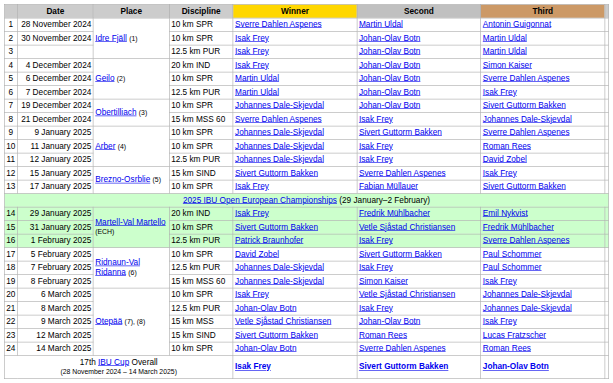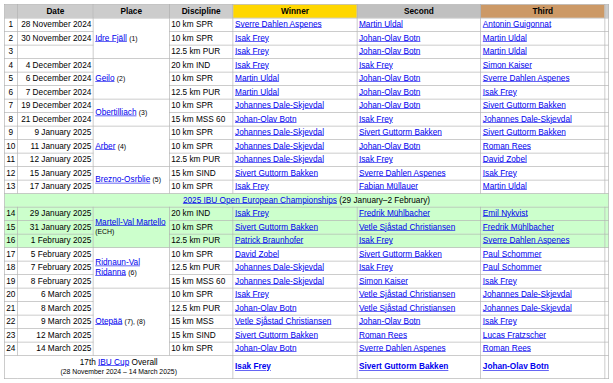 <table class="wikitable plainrowheaders" style="background:#fff; font-size:86%; line-height:16px; border:grey solid 1px; border-collapse:collapse;">
 <tr>
 <th scope="col" style="background:#ccc; width=20 px;"></th>
 <th scope="col" style="background:#ccc; width:120px;">Date</th>
 <th scope="col" style="background:#ccc; width:120px;">Place <br> </th>
 <th scope="col" style="background:#ccc; width:100px;">Discipline</th>
 <th scope="col" style="background:gold; width:200px;">Winner</th>
 <th scope="col" style="background:silver; width:200px;">Second</th>
 <th scope="col" style="background:#c96; width:200px;">Third</th>
 <th scope="col" style="background:#ccc; width=20 px;"></th>
 </tr>
 <tr>
 <td align="center">1</td>
 <td align="right">28 November 2024</td>
 <td rowspan=3> <a href='#'>Idre Fjäll</a> <small>(1)</small></td>
 <td>10 km SPR</td>
 <td> <a href='#'>Sverre Dahlen Aspenes</a></td>
 <td> <a href='#'>Martin Uldal</a></td>
 <td> <a href='#'>Antonin Guigonnat</a></td>
 <td></td>
 </tr>
 <tr>
 <td align="center">2</td>
 <td align="right">30 November 2024</td>
 <td>10 km SPR</td>
 <td> <a href='#'>Isak Frey</a></td>
 <td> <a href='#'>Johan-Olav Botn</a></td>
 <td> <a href='#'>Martin Uldal</a></td>
 <td></td>
 </tr>
 <tr>
 <td align="center">3</td>
 <td align="right"></td>
 <td>12.5 km PUR</td>
 <td> <a href='#'>Isak Frey</a></td>
 <td> <a href='#'>Johan-Olav Botn</a></td>
 <td> <a href='#'>Martin Uldal</a></td>
 <td></td>
 </tr>
 <tr>
 <td align="center">4</td>
 <td align="right">4 December 2024</td>
 <td rowspan=3> <a href='#'>Geilo</a> <small>(2)</small></td>
 <td>20 km IND</td>
 <td> <a href='#'>Isak Frey</a></td>
-<td> <a href='#'>Johan-Olav Botn</a></td>
+<td> <a href='#'>Isak Frey</a></td>
 <td> <a href='#'>Simon Kaiser</a></td>
 <td></td>
 </tr>
 <tr>
 <td align="center">5</td>
 <td align="right">6 December 2024</td>
 <td>10 km SPR</td>
 <td> <a href='#'>Martin Uldal</a></td>
 <td> <a href='#'>Johan-Olav Botn</a></td>
 <td> <a href='#'>Sverre Dahlen Aspenes</a></td>
 <td></td>
 </tr>
 <tr>
 <td align="center">6</td>
 <td align="right">7 December 2024</td>
 <td>12.5 km PUR</td>
 <td> <a href='#'>Martin Uldal</a></td>
 <td> <a href='#'>Johan-Olav Botn</a></td>
 <td> <a href='#'>Isak Frey</a></td>
 <td></td>
 </tr>
 <tr>
 <td align="center">7</td>
 <td align="right">19 December 2024</td>
 <td rowspan=2> <a href='#'>Obertilliach</a> <small>(3)</small></td>
 <td>10 km SPR</td>
 <td> <a href='#'>Johannes Dale-Skjevdal</a></td>
 <td> <a href='#'>Johan-Olav Botn</a></td>
 <td> <a href='#'>Sivert Guttorm Bakken</a></td>
 <td></td>
 </tr>
 <tr>
 <td align="center">8</td>
 <td align="right">21 December 2024</td>
 <td>15 km MSS 60</td>
-<td> <a href='#'>Sverre Dahlen Aspenes</a></td>
+<td> <a href='#'>Johan-Olav Botn</a></td>
 <td> <a href='#'>Isak Frey</a></td>
 <td> <a href='#'>Johannes Dale-Skjevdal</a></td>
 <td></td>
 </tr>
 <tr>
 <td align="center">9</td>
 <td align="right">9 January 2025</td>
 <td rowspan=3> <a href='#'>Arber</a> <small>(4)</small></td>
 <td>10 km SPR</td>
 <td> <a href='#'>Johannes Dale-Skjevdal</a></td>
 <td> <a href='#'>Sivert Guttorm Bakken</a></td>
-<td> <a href='#'>Sverre Dahlen Aspenes</a></td>
+<td> <a href='#'>Sivert Guttorm Bakken</a></td>
 <td></td>
 </tr>
 <tr>
 <td align="center">10</td>
 <td align="right">11 January 2025</td>
 <td>10 km SPR</td>
 <td> <a href='#'>Johannes Dale-Skjevdal</a></td>
-<td> <a href='#'>Isak Frey</a></td>
+<td> <a href='#'>Johan-Olav Botn</a></td>
 <td> <a href='#'>Roman Rees</a></td>
 <td></td>
 </tr>
 <tr>
 <td align="center">11</td>
 <td align="right">12 January 2025</td>
 <td>12.5 km PUR</td>
 <td> <a href='#'>Johannes Dale-Skjevdal</a></td>
 <td> <a href='#'>Isak Frey</a></td>
 <td> <a href='#'>David Zobel</a></td>
 <td></td>
 </tr>
 <tr>
 <td align="center">12</td>
 <td align="right">15 January 2025</td>
 <td rowspan=2> <a href='#'>Brezno-Osrblie</a> <small>(5)</small></td>
 <td>15 km SIND</td>
 <td> <a href='#'>Sivert Guttorm Bakken</a></td>
 <td> <a href='#'>Sverre Dahlen Aspenes</a></td>
 <td> <a href='#'>Isak Frey</a></td>
 <td></td>
 </tr>
 <tr>
 <td align="center">13</td>
 <td align="right">17 January 2025</td>
 <td>10 km SPR</td>
 <td> <a href='#'>Isak Frey</a></td>
 <td> <a href='#'>Fabian Müllauer</a></td>
-<td> <a href='#'>Sivert Guttorm Bakken</a></td>
+<td> <a href='#'>Martin Uldal</a></td>
 <td></td>
 </tr>
 <tr style="background:#CCFFCC">
 <td align=center colspan=8><a href='#'>2025 IBU Open European Championships</a> (29 January–2 February)</td>
 </tr>
 <tr style="background:#CCFFCC">
 <td align="center">14</td>
 <td align="right">29 January 2025</td>
 <td rowspan=3> <a href='#'>Martell-Val Martello</a> <small>(ECH)</small></td>
 <td>20 km IND</td>
 <td> <a href='#'>Isak Frey</a></td>
 <td> <a href='#'>Fredrik Mühlbacher</a></td>
 <td> <a href='#'>Emil Nykvist</a></td>
 <td></td>
 </tr>
 <tr style="background:#CCFFCC">
 <td align="center">15</td>
 <td align="right">31 January 2025</td>
 <td>10 km SPR</td>
 <td> <a href='#'>Sivert Guttorm Bakken</a></td>
 <td> <a href='#'>Vetle Sjåstad Christiansen</a></td>
 <td> <a href='#'>Fredrik Mühlbacher</a></td>
 <td></td>
 </tr>
 <tr style="background:#CCFFCC">
 <td align="center">16</td>
 <td align="right">1 February 2025</td>
 <td>12.5 km PUR</td>
 <td> <a href='#'>Patrick Braunhofer</a></td>
 <td> <a href='#'>Isak Frey</a></td>
 <td> <a href='#'>Sverre Dahlen Aspenes</a></td>
 <td></td>
 </tr>
 <tr>
 <td align="center">17</td>
 <td align="right">5 February 2025</td>
 <td rowspan=3> <a href='#'>Ridnaun-Val Ridanna</a> <small>(6)</small></td>
 <td>10 km SPR</td>
 <td> <a href='#'>David Zobel</a></td>
 <td> <a href='#'>Sivert Guttorm Bakken</a></td>
 <td> <a href='#'>Paul Schommer</a></td>
 <td></td>
 </tr>
 <tr>
 <td align="center">18</td>
 <td align="right">7 February 2025</td>
 <td>12.5 km PUR</td>
 <td> <a href='#'>Johannes Dale-Skjevdal</a></td>
 <td> <a href='#'>Isak Frey</a></td>
 <td> <a href='#'>Paul Schommer</a></td>
 <td></td>
 </tr>
 <tr>
 <td align="center">19</td>
 <td align="right">8 February 2025</td>
 <td>15 km MSS 60</td>
 <td> <a href='#'>Johannes Dale-Skjevdal</a></td>
 <td> <a href='#'>Simon Kaiser</a></td>
 <td> <a href='#'>Isak Frey</a></td>
 <td></td>
 </tr>
 <tr>
 <td align="center">20</td>
 <td align="right">6 March 2025</td>
 <td rowspan=5> <a href='#'>Otepää</a> <small>(7), (8)</small></td>
 <td>10 km SPR</td>
 <td> <a href='#'>Isak Frey</a></td>
 <td> <a href='#'>Vetle Sjåstad Christiansen</a></td>
 <td> <a href='#'>Johannes Dale-Skjevdal</a></td>
 <td></td>
 </tr>
 <tr>
 <td align="center">21</td>
 <td align="right">8 March 2025</td>
 <td>12.5 km PUR</td>
 <td> <a href='#'>Johan-Olav Botn</a></td>
-<td> <a href='#'>Isak Frey</a></td>
+<td> <a href='#'>Vetle Sjåstad Christiansen</a></td>
 <td> <a href='#'>Johannes Dale-Skjevdal</a></td>
 <td></td>
 </tr>
 <tr>
 <td align="center">22</td>
 <td align="right">9 March 2025</td>
 <td>15 km MSS</td>
 <td> <a href='#'>Vetle Sjåstad Christiansen</a></td>
 <td> <a href='#'>Johan-Olav Botn</a></td>
 <td> <a href='#'>Isak Frey</a></td>
 <td></td>
 </tr>
 <tr>
 <td align="center">23</td>
 <td align="right">12 March 2025</td>
 <td>15 km SIND</td>
 <td> <a href='#'>Sivert Guttorm Bakken</a></td>
 <td> <a href='#'>Roman Rees</a></td>
 <td> <a href='#'>Lucas Fratzscher</a></td>
 <td></td>
 </tr>
 <tr>
 <td align="center">24</td>
 <td align="right">14 March 2025</td>
 <td>10 km SPR</td>
 <td> <a href='#'>Johan-Olav Botn</a></td>
 <td> <a href='#'>Sverre Dahlen Aspenes</a></td>
 <td> <a href='#'>Roman Rees</a></td>
 <td></td>
 </tr>
 <tr bgcolor="#FFFFFF">
 <td colspan="4" align="center">17th <a href='#'>IBU Cup</a> Overall<br><small>(28 November 2024 – 14 March 2025)</small></td>
 <td> <strong><a href='#'>Isak Frey</a></strong></td>
 <td> <strong><a href='#'>Sivert Guttorm Bakken</a></strong></td>
 <td> <strong><a href='#'>Johan-Olav Botn</a></strong></td>
 <td></td>
 </tr>
 </table>
